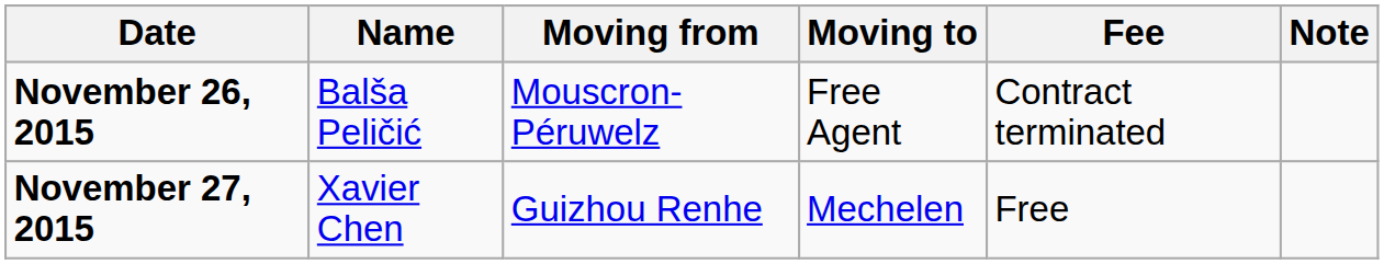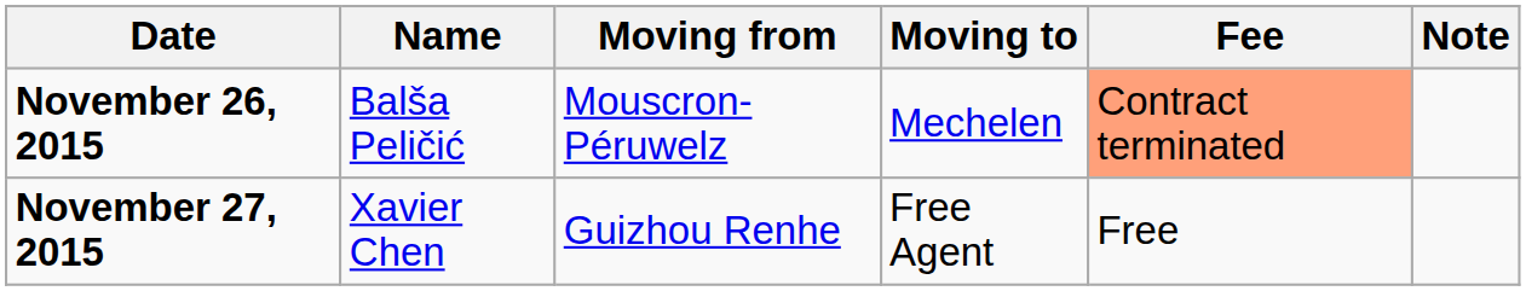 <table class="wikitable sortable">
 <tr>
 <th>Date</th>
 <th>Name</th>
 <th>Moving from</th>
 <th>Moving to</th>
 <th>Fee</th>
 <th>Note</th>
 </tr>
 <tr>
 <td><strong>November 26, 2015</strong></td>
 <td> <a href='#'>Balša Peličić</a></td>
 <td> <a href='#'>Mouscron-Péruwelz</a></td>
-<td>Free Agent</td>
-<td>Contract terminated </td>
+<td> <a href='#'>Mechelen</a></td>
+<td style="background: lightsalmon;">Contract terminated </td>
 <td></td>
 </tr>
 <tr>
 <td><strong>November 27, 2015</strong></td>
 <td> <a href='#'>Xavier Chen</a></td>
 <td> <a href='#'>Guizhou Renhe</a></td>
-<td> <a href='#'>Mechelen</a></td>
+<td>Free Agent</td>
 <td>Free </td>
 <td></td>
 </tr>
 </table>
